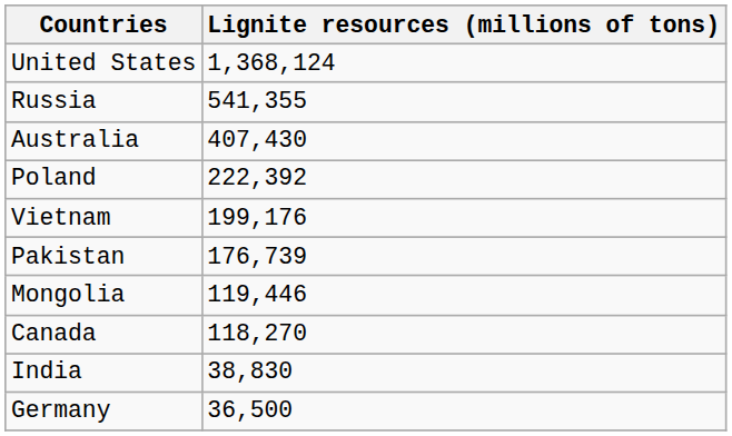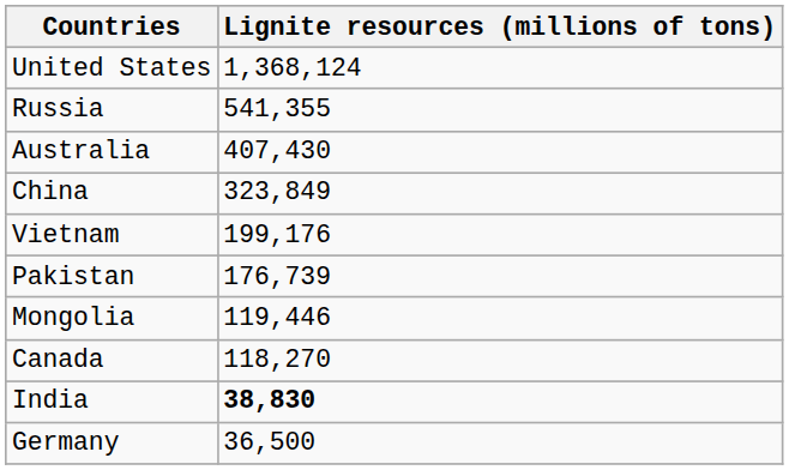 <table class = "wikitable sortable">
 <tr>
 <th rowspan = "1">Countries</th>
 <th rowspan = "1">Lignite resources (millions of tons)</th>
 </tr>
 <tr>
 <td>United States</td>
 <td>1,368,124</td>
 </tr>
 <tr>
 <td>Russia</td>
 <td>541,355</td>
 </tr>
 <tr>
 <td>Australia</td>
 <td>407,430</td>
 </tr>
 <tr>
-<td>Poland</td>
-<td>222,392</td>
+<td>China</td>
+<td>323,849</td>
 </tr>
 <tr>
 <td>Vietnam</td>
 <td>199,176</td>
 </tr>
 <tr>
 <td>Pakistan</td>
 <td>176,739</td>
 </tr>
 <tr>
 <td>Mongolia</td>
 <td>119,446</td>
 </tr>
 <tr>
 <td>Canada</td>
 <td>118,270</td>
 </tr>
 <tr>
 <td>India</td>
-<td>38,830</td>
+<td><strong>38,830</strong></td>
 </tr>
 <tr>
 <td>Germany</td>
 <td>36,500</td>
 </tr>
 </table>
